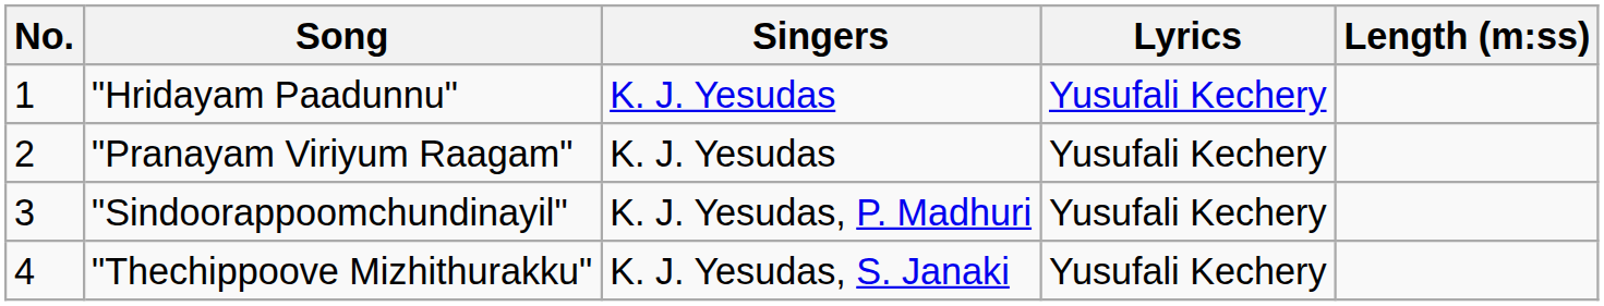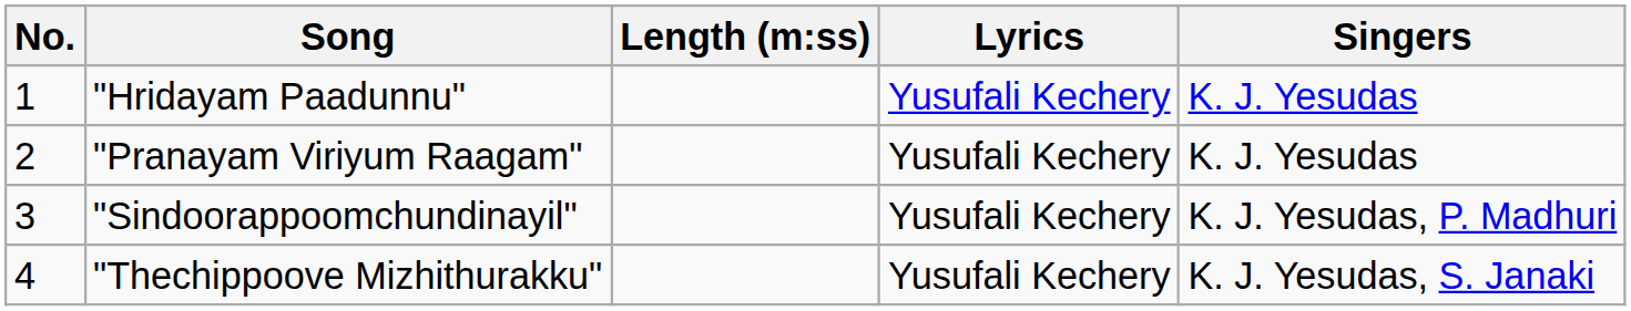 <table class="wikitable" style="font-size:95%;">
 <tr>
 <th>No.</th>
 <th>Song</th>
+<th>Length (m:ss)</th>
+<th>Lyrics</th>
 <th>Singers</th>
-<th>Lyrics</th>
-<th>Length (m:ss)</th>
 </tr>
 <tr>
 <td>1</td>
 <td>"Hridayam Paadunnu"</td>
+<td></td>
+<td><a href='#'>Yusufali Kechery</a></td>
 <td><a href='#'>K. J. Yesudas</a></td>
-<td><a href='#'>Yusufali Kechery</a></td>
-<td></td>
 </tr>
 <tr>
 <td>2</td>
 <td>"Pranayam Viriyum Raagam"</td>
+<td></td>
+<td>Yusufali Kechery</td>
 <td>K. J. Yesudas</td>
-<td>Yusufali Kechery</td>
-<td></td>
 </tr>
 <tr>
 <td>3</td>
 <td>"Sindoorappoomchundinayil"</td>
+<td></td>
+<td>Yusufali Kechery</td>
 <td>K. J. Yesudas, <a href='#'>P. Madhuri</a></td>
-<td>Yusufali Kechery</td>
-<td></td>
 </tr>
 <tr>
 <td>4</td>
 <td>"Thechippoove Mizhithurakku"</td>
+<td></td>
+<td>Yusufali Kechery</td>
 <td>K. J. Yesudas, <a href='#'>S. Janaki</a></td>
-<td>Yusufali Kechery</td>
-<td></td>
 </tr>
 </table>
